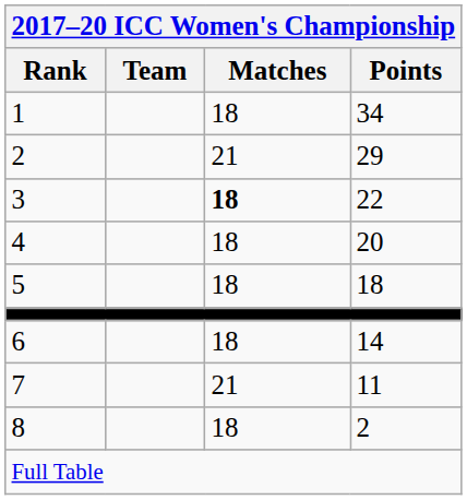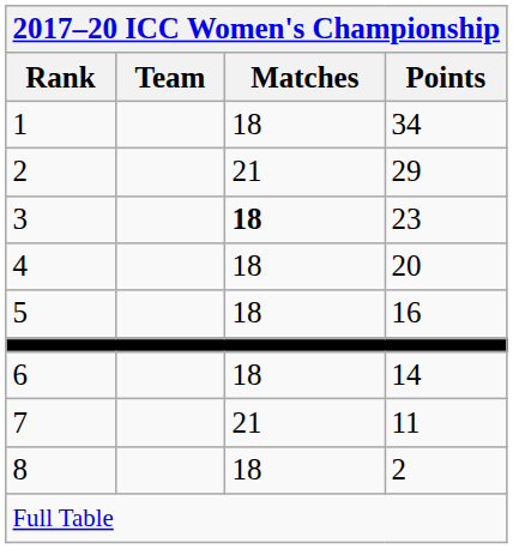 <table class="wikitable" style="white-space: nowrap;" style="text-align:center">
 <tr>
 <th colspan="4"><a href='#'>2017–20 ICC Women's Championship</a></th>
 </tr>
 <tr>
 <th>Rank</th>
 <th>Team</th>
 <th>Matches</th>
 <th>Points</th>
 </tr>
 <tr>
 <td>1</td>
 <td style="text-align:left"></td>
 <td>18</td>
 <td>34</td>
 </tr>
 <tr>
 <td>2</td>
 <td style="text-align:left"></td>
 <td>21</td>
 <td>29</td>
 </tr>
 <tr>
 <td>3</td>
 <td style="text-align:left"></td>
 <td><strong>18</strong></td>
-<td>22</td>
+<td>23</td>
 </tr>
 <tr>
 <td>4</td>
 <td style="text-align:left"></td>
 <td>18</td>
 <td>20</td>
 </tr>
 <tr>
 <td>5</td>
 <td style="text-align:left"></td>
 <td>18</td>
-<td>18</td>
+<td>16</td>
 </tr>
 <tr>
 <td colspan="4" style="background-color:#000"></td>
 </tr>
 <tr>
 <td>6</td>
 <td style="text-align:left"></td>
 <td>18</td>
 <td>14</td>
 </tr>
 <tr>
 <td>7</td>
 <td style="text-align:left"></td>
 <td>21</td>
 <td>11</td>
 </tr>
 <tr>
 <td>8</td>
 <td style="text-align:left"></td>
 <td>18</td>
 <td>2</td>
 </tr>
 <tr>
 <td colspan="4"><small><a href='#'>Full Table</a></small></td>
 </tr>
 </table>
